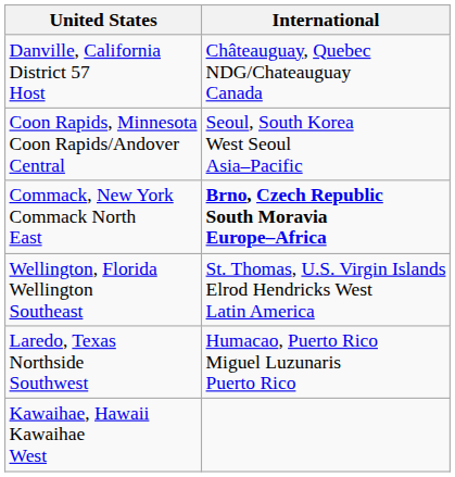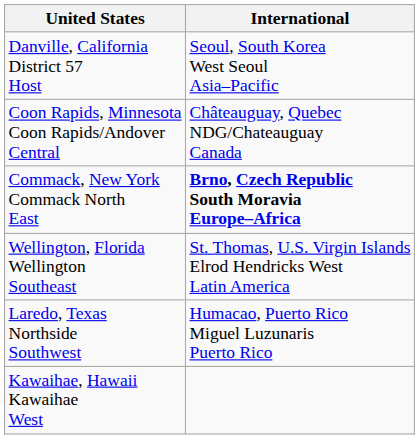 <table class="wikitable">
 <tr>
 <th>United States</th>
 <th>International</th>
 </tr>
 <tr>
 <td> <a href='#'>Danville</a>, <a href='#'>California</a><br> District 57 <br><a href='#'>Host</a></td>
-<td>  <a href='#'>Châteauguay</a>, <a href='#'>Quebec</a><br> NDG/Chateauguay <br><a href='#'>Canada</a></td>
+<td> <a href='#'>Seoul</a>, <a href='#'>South Korea</a><br> West Seoul <br><a href='#'>Asia–Pacific</a></td>
 </tr>
 <tr>
 <td> <a href='#'>Coon Rapids</a>, <a href='#'>Minnesota</a><br> Coon Rapids/Andover <br><a href='#'>Central</a></td>
-<td> <a href='#'>Seoul</a>, <a href='#'>South Korea</a><br> West Seoul <br><a href='#'>Asia–Pacific</a></td>
+<td>  <a href='#'>Châteauguay</a>, <a href='#'>Quebec</a><br> NDG/Chateauguay <br><a href='#'>Canada</a></td>
 </tr>
 <tr>
 <td> <a href='#'>Commack</a>, <a href='#'>New York</a><br> Commack North <br><a href='#'>East</a></td>
 <td><strong> <a href='#'>Brno</a>, <a href='#'>Czech Republic</a><br> South Moravia <br><a href='#'>Europe–Africa</a></strong></td>
 </tr>
 <tr>
 <td> <a href='#'>Wellington</a>, <a href='#'>Florida</a><br> Wellington <br><a href='#'>Southeast</a></td>
 <td> <a href='#'>St. Thomas</a>, <a href='#'>U.S. Virgin Islands</a><br> Elrod Hendricks West <br><a href='#'>Latin America</a></td>
 </tr>
 <tr>
 <td> <a href='#'>Laredo</a>, <a href='#'>Texas</a><br> Northside <br><a href='#'>Southwest</a></td>
 <td> <a href='#'>Humacao</a>, <a href='#'>Puerto Rico</a><br> Miguel Luzunaris <br><a href='#'>Puerto Rico</a></td>
 </tr>
 <tr>
 <td> <a href='#'>Kawaihae</a>, <a href='#'>Hawaii</a><br> Kawaihae <br><a href='#'>West</a></td>
 <td></td>
 </tr>
 </table>
